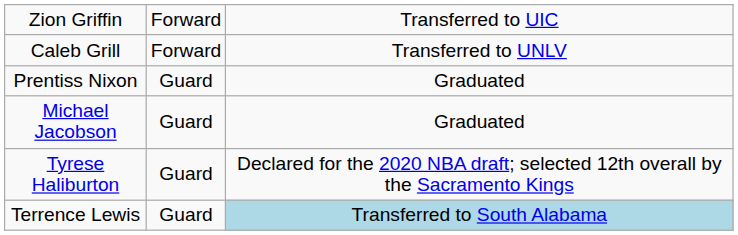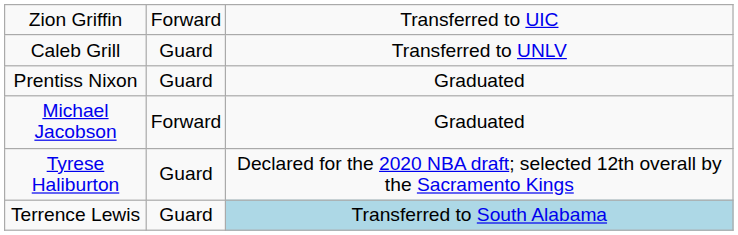 <table class="wikitable" style="text-align: center">
 <tr>
 <td>Zion Griffin</td>
 <td>Forward</td>
 <td>Transferred to <a href='#'>UIC</a></td>
 </tr>
 <tr>
 <td>Caleb Grill</td>
-<td>Forward</td>
+<td>Guard</td>
 <td>Transferred to <a href='#'>UNLV</a></td>
 </tr>
 <tr>
 <td>Prentiss Nixon</td>
 <td>Guard</td>
 <td>Graduated</td>
 </tr>
 <tr>
 <td><a href='#'>Michael Jacobson</a></td>
-<td>Guard</td>
+<td>Forward</td>
 <td>Graduated</td>
 </tr>
 <tr>
 <td><a href='#'>Tyrese Haliburton</a></td>
 <td>Guard</td>
 <td>Declared for the <a href='#'>2020 NBA draft</a>; selected 12th overall by the <a href='#'>Sacramento Kings</a></td>
 </tr>
 <tr>
 <td>Terrence Lewis</td>
 <td>Guard</td>
 <td style="background: lightblue;">Transferred to <a href='#'>South Alabama</a></td>
 </tr>
 </table>
